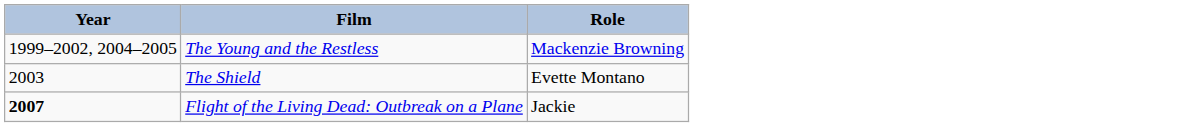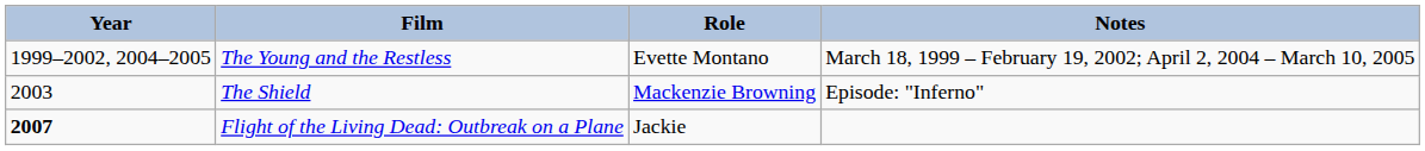 <table class="wikitable" style="font-size:90%;">
 <tr>
 <th style="background:#B0C4DE;">Year</th>
 <th style="background:#B0C4DE;">Film</th>
 <th style="background:#B0C4DE;">Role</th>
+<th style="background:#B0C4DE;">Notes</th>
 </tr>
 <tr>
 <td>1999–2002, 2004–2005</td>
 <td><em><a href='#'>The Young and the Restless</a></em></td>
-<td><a href='#'>Mackenzie Browning</a></td>
+<td>Evette Montano</td>
+<td>March 18, 1999 – February 19, 2002; April 2, 2004 – March 10, 2005</td>
 </tr>
 <tr>
 <td>2003</td>
 <td><em><a href='#'>The Shield</a></em></td>
-<td>Evette Montano</td>
+<td><a href='#'>Mackenzie Browning</a></td>
+<td>Episode: "Inferno"</td>
 </tr>
 <tr>
 <td><strong>2007</strong></td>
 <td><em><a href='#'>Flight of the Living Dead: Outbreak on a Plane</a></em></td>
 <td>Jackie</td>
+<td></td>
 </tr>
 </table>
